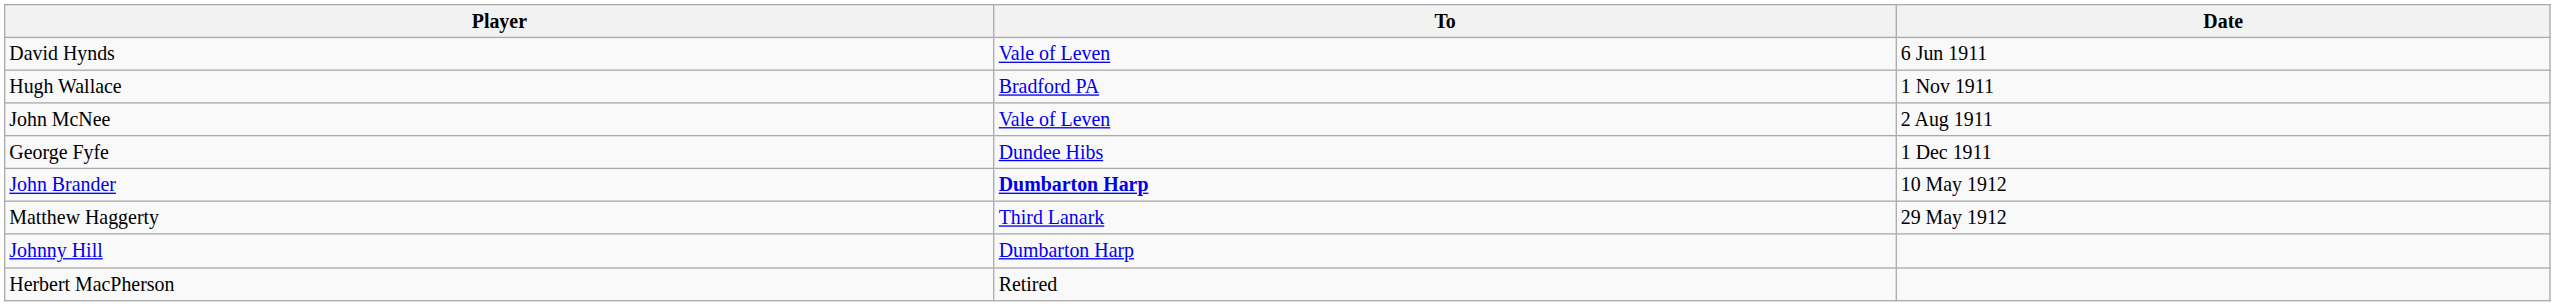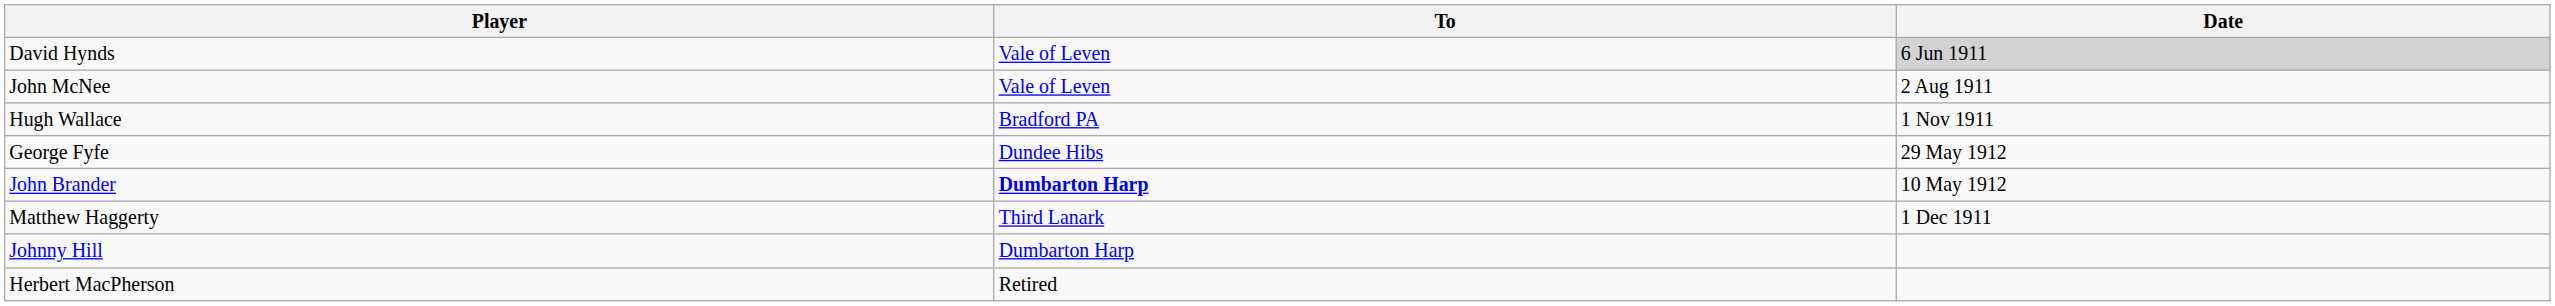 <table class="wikitable" style="text-align:center; font-size:95%;width:98%; text-align:left">
 <tr>
 <th>Player</th>
 <th>To</th>
 <th>Date</th>
 </tr>
 <tr>
 <td> David Hynds</td>
 <td> <a href='#'>Vale of Leven</a></td>
-<td>6 Jun 1911</td>
+<td style="background: lightgrey;">6 Jun 1911</td>
+</tr>
+<tr>
+<td> John McNee</td>
+<td> <a href='#'>Vale of Leven</a></td>
+<td>2 Aug 1911</td>
 </tr>
 <tr>
 <td> Hugh Wallace</td>
 <td> <a href='#'>Bradford PA</a></td>
 <td>1 Nov 1911</td>
 </tr>
 <tr>
-<td> John McNee</td>
-<td> <a href='#'>Vale of Leven</a></td>
-<td>2 Aug 1911</td>
-</tr>
-<tr>
 <td> George Fyfe</td>
 <td> <a href='#'>Dundee Hibs</a></td>
-<td>1 Dec 1911</td>
+<td>29 May 1912</td>
 </tr>
 <tr>
 <td> <a href='#'>John Brander</a></td>
 <td><strong> <a href='#'>Dumbarton Harp</a></strong></td>
 <td>10 May 1912</td>
 </tr>
 <tr>
 <td> Matthew Haggerty</td>
 <td> <a href='#'>Third Lanark</a></td>
-<td>29 May 1912</td>
+<td>1 Dec 1911</td>
 </tr>
 <tr>
 <td> <a href='#'>Johnny Hill</a></td>
 <td> <a href='#'>Dumbarton Harp</a></td>
 <td></td>
 </tr>
 <tr>
 <td> Herbert MacPherson</td>
 <td> Retired</td>
 <td></td>
 </tr>
 </table>
